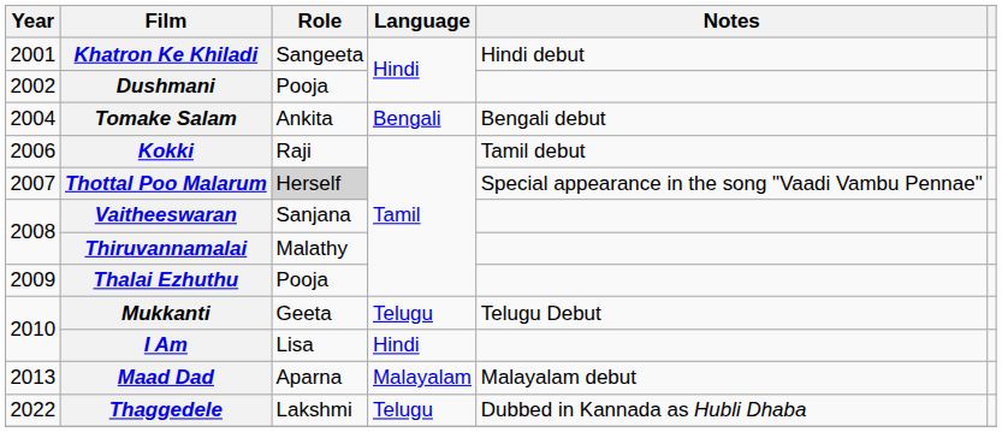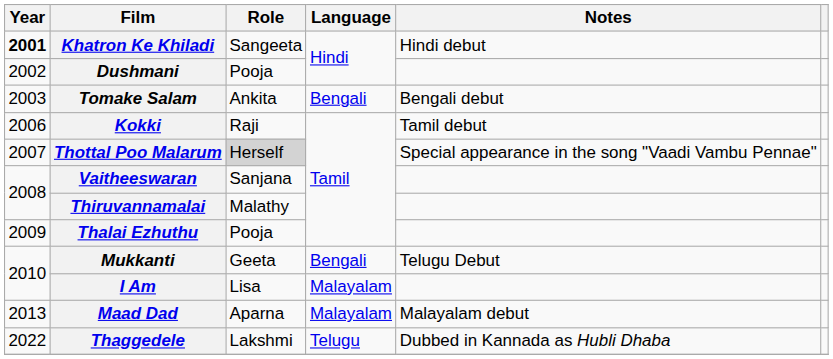 <table class="wikitable sortable plainrowheaders">
 <tr style="text-align:center;">
 <th scope="col">Year</th>
 <th scope="col">Film</th>
 <th scope="col">Role</th>
 <th scope="col">Language</th>
 <th scope="col">Notes</th>
 <th scope="col"></th>
 </tr>
 <tr>
-<td>2001</td>
+<td><strong>2001</strong></td>
 <th scope="row"><em><a href='#'>Khatron Ke Khiladi</a></em></th>
 <td>Sangeeta</td>
 <td rowspan="2"><a href='#'>Hindi</a></td>
 <td>Hindi debut</td>
 <td></td>
 </tr>
 <tr>
 <td>2002</td>
 <th scope="row"><em>Dushmani</em></th>
 <td>Pooja</td>
 <td></td>
 <td></td>
 </tr>
 <tr>
-<td>2004</td>
+<td>2003</td>
 <th scope="row"><em>Tomake Salam</em></th>
 <td>Ankita</td>
 <td><a href='#'>Bengali</a></td>
 <td>Bengali debut</td>
 <td></td>
 </tr>
 <tr>
 <td>2006</td>
 <th scope="row"><em><a href='#'>Kokki</a></em></th>
 <td>Raji</td>
 <td rowspan="5"><a href='#'>Tamil</a></td>
 <td>Tamil debut</td>
 <td></td>
 </tr>
 <tr>
 <td>2007</td>
 <th scope="row"><em><a href='#'>Thottal Poo Malarum</a></em></th>
 <td style="background: lightgrey;">Herself</td>
 <td>Special appearance in the song "Vaadi Vambu Pennae"</td>
 <td></td>
 </tr>
 <tr>
 <td rowspan="2">2008</td>
 <th scope="row"><em><a href='#'>Vaitheeswaran</a></em></th>
 <td>Sanjana</td>
 <td></td>
 <td></td>
 </tr>
 <tr>
 <th scope="row"><em><a href='#'>Thiruvannamalai</a></em></th>
 <td>Malathy</td>
 <td></td>
 <td></td>
 </tr>
 <tr>
 <td>2009</td>
 <th scope="row"><em><a href='#'>Thalai Ezhuthu</a></em></th>
 <td>Pooja</td>
 <td></td>
 <td></td>
 </tr>
 <tr>
 <td rowspan="2">2010</td>
 <th scope="row"><em>Mukkanti</em></th>
 <td>Geeta</td>
-<td><a href='#'>Telugu</a></td>
+<td><a href='#'>Bengali</a></td>
 <td>Telugu Debut</td>
 <td></td>
 </tr>
 <tr>
 <th scope="row"><em><a href='#'>I Am</a></em></th>
 <td>Lisa</td>
-<td><a href='#'>Hindi</a></td>
+<td><a href='#'>Malayalam</a></td>
 <td></td>
 <td></td>
 </tr>
 <tr>
 <td>2013</td>
 <th scope="row"><em><a href='#'>Maad Dad</a></em></th>
 <td>Aparna</td>
 <td><a href='#'>Malayalam</a></td>
 <td>Malayalam debut</td>
 <td></td>
 </tr>
 <tr>
 <td>2022</td>
 <th scope="row"><em><a href='#'>Thaggedele</a></em></th>
 <td>Lakshmi</td>
 <td><a href='#'>Telugu</a></td>
 <td>Dubbed in Kannada as <em>Hubli Dhaba</em></td>
 <td></td>
 </tr>
 <tr>
 </tr>
 </table>
